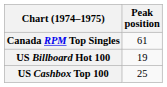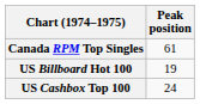 <table class="wikitable sortable plainrowheaders">
 <tr>
 <th>Chart (1974–1975)</th>
 <th>Peak<br>position</th>
 </tr>
 <tr>
 <th scope="row">Canada <em><a href='#'>RPM</a></em> Top Singles</th>
 <td style="text-align:center;">61</td>
 </tr>
 <tr>
 <th scope="row">US <em>Billboard</em> Hot 100</th>
 <td style="text-align:center;">19</td>
 </tr>
 <tr>
 <th scope="row">US <em>Cashbox</em> Top 100</th>
-<td style="text-align:center;">25</td>
+<td style="text-align:center;">24</td>
 </tr>
 </table>
